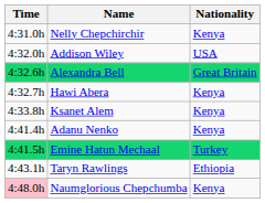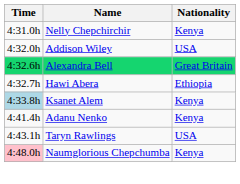 <table class="wikitable mw-collapsible mw-collapsed">
 <tr>
 <th>Time</th>
 <th>Name</th>
 <th>Nationality</th>
 </tr>
 <tr>
 <td>4:31.0h</td>
 <td><a href='#'>Nelly Chepchirchir</a></td>
 <td><a href='#'>Kenya</a></td>
 </tr>
 <tr>
 <td>4:32.0h</td>
 <td><a href='#'>Addison Wiley</a></td>
 <td><a href='#'>USA</a></td>
 </tr>
 <tr>
 <td style="background: #15D56F;">4:32.6h</td>
 <td style="background: #15D56F;"><a href='#'> Alexandra Bell</a></td>
 <td style="background: #15D56F;"><a href='#'>Great Britain</a></td>
 </tr>
 <tr>
 <td>4:32.7h</td>
 <td><a href='#'>Hawi Abera</a></td>
-<td><a href='#'>Kenya</a></td>
+<td><a href='#'>Ethiopia</a></td>
 </tr>
 <tr>
-<td>4:33.8h</td>
+<td style="background: lightblue;">4:33.8h</td>
 <td><a href='#'>Ksanet Alem</a></td>
 <td><a href='#'>Kenya</a></td>
 </tr>
 <tr>
 <td>4:41.4h</td>
 <td><a href='#'>Adanu Nenko</a></td>
 <td><a href='#'>Kenya</a></td>
 </tr>
 <tr>
-<td style="background: #15D56F;">4:41.5h</td>
-<td style="background: #15D56F;"><a href='#'>Emine Hatun Mechaal</a></td>
-<td style="background: #15D56F;"><a href='#'>Turkey</a></td>
-</tr>
-<tr>
 <td>4:43.1h</td>
 <td><a href='#'>Taryn Rawlings</a></td>
-<td><a href='#'>Ethiopia</a></td>
+<td><a href='#'>USA</a></td>
 </tr>
 <tr>
 <td style="background: pink;">4:48.0h</td>
 <td><a href='#'>Naumglorious Chepchumba</a></td>
 <td><a href='#'>Kenya</a></td>
 </tr>
 </table>
